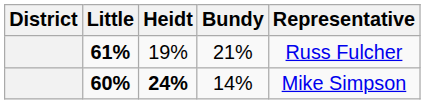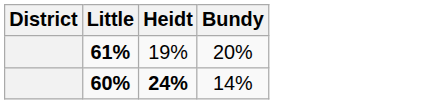 <table class=wikitable>
 <tr>
 <th>District</th>
 <th>Little</th>
 <th>Heidt</th>
 <th>Bundy</th>
-<th>Representative</th>
 </tr>
 <tr align=center>
 <th></th>
 <td><strong>61%</strong></td>
 <td>19%</td>
-<td>21%</td>
-<td><a href='#'>Russ Fulcher</a></td>
+<td>20%</td>
 </tr>
 <tr align=center>
 <th></th>
 <td><strong>60%</strong></td>
 <td><strong>24%</strong></td>
 <td>14%</td>
-<td><a href='#'>Mike Simpson</a></td>
 </tr>
 </table>
